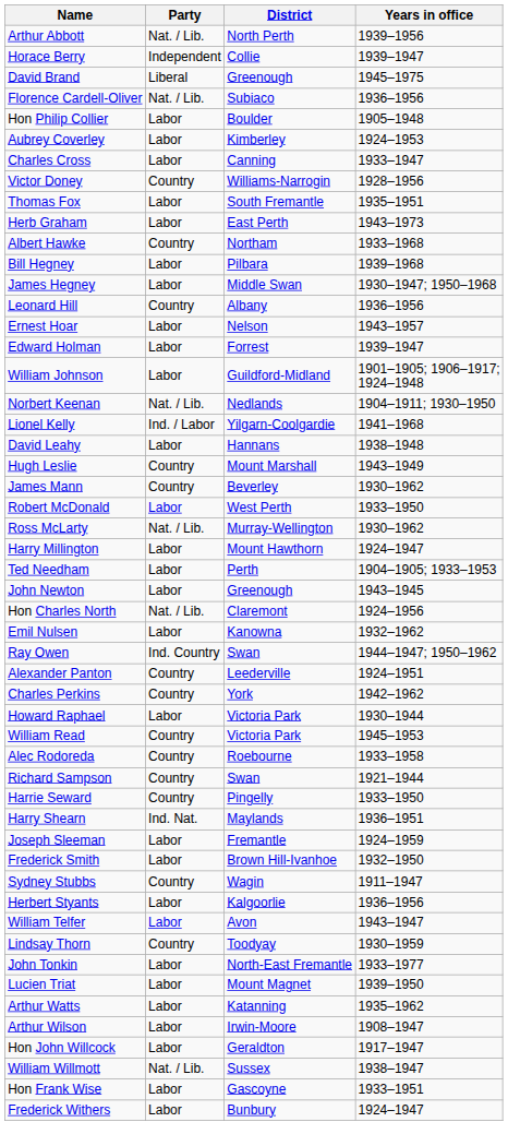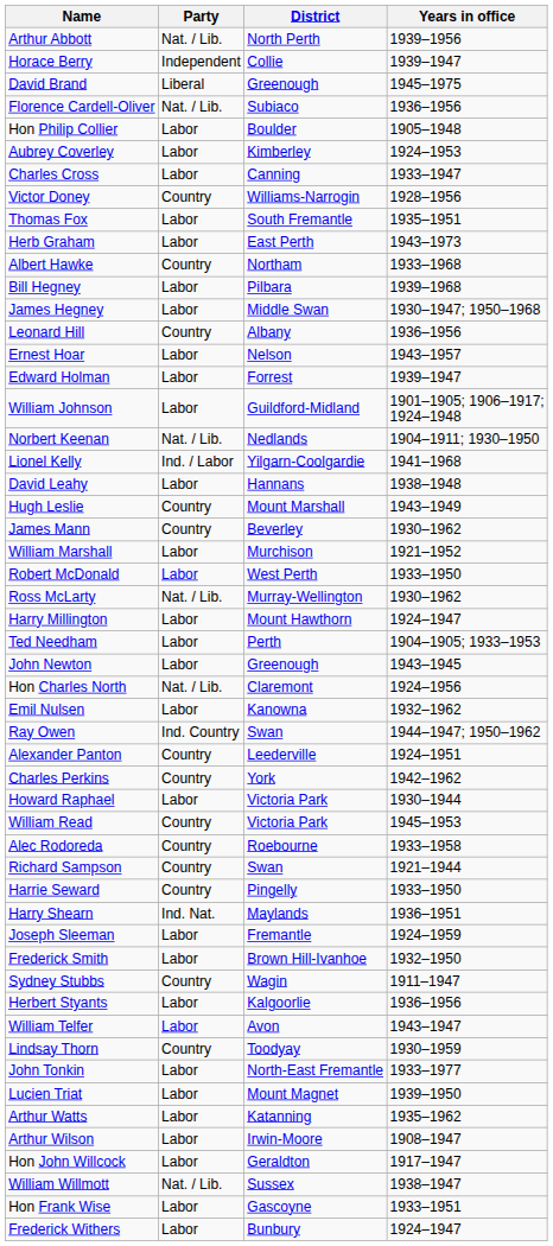 <table class="wikitable sortable">
 <tr>
 <th><strong>Name</strong></th>
 <th><strong>Party</strong></th>
 <th><strong><a href='#'>District</a></strong></th>
 <th><strong>Years in office</strong></th>
 </tr>
 <tr>
 <td><a href='#'>Arthur Abbott</a></td>
 <td>Nat. / Lib.</td>
 <td><a href='#'>North Perth</a></td>
 <td>1939–1956</td>
 </tr>
 <tr>
 <td><a href='#'>Horace Berry</a></td>
 <td>Independent</td>
 <td><a href='#'>Collie</a></td>
 <td>1939–1947</td>
 </tr>
 <tr>
 <td><a href='#'>David Brand</a></td>
 <td>Liberal</td>
 <td><a href='#'>Greenough</a></td>
 <td>1945–1975</td>
 </tr>
 <tr>
 <td><a href='#'>Florence Cardell-Oliver</a></td>
 <td>Nat. / Lib.</td>
 <td><a href='#'>Subiaco</a></td>
 <td>1936–1956</td>
 </tr>
 <tr>
 <td>Hon <a href='#'>Philip Collier</a></td>
 <td>Labor</td>
 <td><a href='#'>Boulder</a></td>
 <td>1905–1948</td>
 </tr>
 <tr>
 <td><a href='#'>Aubrey Coverley</a></td>
 <td>Labor</td>
 <td><a href='#'>Kimberley</a></td>
 <td>1924–1953</td>
 </tr>
 <tr>
 <td><a href='#'>Charles Cross</a></td>
 <td>Labor</td>
 <td><a href='#'>Canning</a></td>
 <td>1933–1947</td>
 </tr>
 <tr>
 <td><a href='#'>Victor Doney</a></td>
 <td>Country</td>
 <td><a href='#'>Williams-Narrogin</a></td>
 <td>1928–1956</td>
 </tr>
 <tr>
 <td><a href='#'>Thomas Fox</a></td>
 <td>Labor</td>
 <td><a href='#'>South Fremantle</a></td>
 <td>1935–1951</td>
 </tr>
 <tr>
 <td><a href='#'>Herb Graham</a></td>
 <td>Labor</td>
 <td><a href='#'>East Perth</a></td>
 <td>1943–1973</td>
 </tr>
 <tr>
 <td><a href='#'>Albert Hawke</a></td>
 <td>Country</td>
 <td><a href='#'>Northam</a></td>
 <td>1933–1968</td>
 </tr>
 <tr>
 <td><a href='#'>Bill Hegney</a></td>
 <td>Labor</td>
 <td><a href='#'>Pilbara</a></td>
 <td>1939–1968</td>
 </tr>
 <tr>
 <td><a href='#'>James Hegney</a></td>
 <td>Labor</td>
 <td><a href='#'>Middle Swan</a></td>
 <td>1930–1947; 1950–1968</td>
 </tr>
 <tr>
 <td><a href='#'>Leonard Hill</a></td>
 <td>Country</td>
 <td><a href='#'>Albany</a></td>
 <td>1936–1956</td>
 </tr>
 <tr>
 <td><a href='#'>Ernest Hoar</a></td>
 <td>Labor</td>
 <td><a href='#'>Nelson</a></td>
 <td>1943–1957</td>
 </tr>
 <tr>
 <td><a href='#'>Edward Holman</a></td>
 <td>Labor</td>
 <td><a href='#'>Forrest</a></td>
 <td>1939–1947</td>
 </tr>
 <tr>
 <td><a href='#'>William Johnson</a></td>
 <td>Labor</td>
 <td><a href='#'>Guildford-Midland</a></td>
 <td>1901–1905; 1906–1917;<br>1924–1948</td>
 </tr>
 <tr>
 <td><a href='#'>Norbert Keenan</a></td>
 <td>Nat. / Lib.</td>
 <td><a href='#'>Nedlands</a></td>
 <td>1904–1911; 1930–1950</td>
 </tr>
 <tr>
 <td><a href='#'>Lionel Kelly</a></td>
 <td>Ind. / Labor</td>
 <td><a href='#'>Yilgarn-Coolgardie</a></td>
 <td>1941–1968</td>
 </tr>
 <tr>
 <td><a href='#'>David Leahy</a></td>
 <td>Labor</td>
 <td><a href='#'>Hannans</a></td>
 <td>1938–1948</td>
 </tr>
 <tr>
 <td><a href='#'>Hugh Leslie</a></td>
 <td>Country</td>
 <td><a href='#'>Mount Marshall</a></td>
 <td>1943–1949</td>
 </tr>
 <tr>
 <td><a href='#'>James Mann</a></td>
 <td>Country</td>
 <td><a href='#'>Beverley</a></td>
 <td>1930–1962</td>
+</tr>
+<tr>
+<td><a href='#'>William Marshall</a></td>
+<td>Labor</td>
+<td><a href='#'>Murchison</a></td>
+<td>1921–1952</td>
 </tr>
 <tr>
 <td><a href='#'>Robert McDonald</a></td>
 <td><a href='#'>Labor</a></td>
 <td><a href='#'>West Perth</a></td>
 <td>1933–1950</td>
 </tr>
 <tr>
 <td><a href='#'>Ross McLarty</a></td>
 <td>Nat. / Lib.</td>
 <td><a href='#'>Murray-Wellington</a></td>
 <td>1930–1962</td>
 </tr>
 <tr>
 <td><a href='#'>Harry Millington</a></td>
 <td>Labor</td>
 <td><a href='#'>Mount Hawthorn</a></td>
 <td>1924–1947</td>
 </tr>
 <tr>
 <td><a href='#'>Ted Needham</a></td>
 <td>Labor</td>
 <td><a href='#'>Perth</a></td>
 <td>1904–1905; 1933–1953</td>
 </tr>
 <tr>
 <td><a href='#'>John Newton</a></td>
 <td>Labor</td>
 <td><a href='#'>Greenough</a></td>
 <td>1943–1945</td>
 </tr>
 <tr>
 <td>Hon <a href='#'>Charles North</a></td>
 <td>Nat. / Lib.</td>
 <td><a href='#'>Claremont</a></td>
 <td>1924–1956</td>
 </tr>
 <tr>
 <td><a href='#'>Emil Nulsen</a></td>
 <td>Labor</td>
 <td><a href='#'>Kanowna</a></td>
 <td>1932–1962</td>
 </tr>
 <tr>
 <td><a href='#'>Ray Owen</a></td>
 <td>Ind. Country</td>
 <td><a href='#'>Swan</a></td>
 <td>1944–1947; 1950–1962</td>
 </tr>
 <tr>
 <td><a href='#'>Alexander Panton</a></td>
 <td>Country</td>
 <td><a href='#'>Leederville</a></td>
 <td>1924–1951</td>
 </tr>
 <tr>
 <td><a href='#'>Charles Perkins</a></td>
 <td>Country</td>
 <td><a href='#'>York</a></td>
 <td>1942–1962</td>
 </tr>
 <tr>
 <td><a href='#'>Howard Raphael</a></td>
 <td>Labor</td>
 <td><a href='#'>Victoria Park</a></td>
 <td>1930–1944</td>
 </tr>
 <tr>
 <td><a href='#'>William Read</a></td>
 <td>Country</td>
 <td><a href='#'>Victoria Park</a></td>
 <td>1945–1953</td>
 </tr>
 <tr>
 <td><a href='#'>Alec Rodoreda</a></td>
 <td>Country</td>
 <td><a href='#'>Roebourne</a></td>
 <td>1933–1958</td>
 </tr>
 <tr>
 <td><a href='#'>Richard Sampson</a></td>
 <td>Country</td>
 <td><a href='#'>Swan</a></td>
 <td>1921–1944</td>
 </tr>
 <tr>
 <td><a href='#'>Harrie Seward</a></td>
 <td>Country</td>
 <td><a href='#'>Pingelly</a></td>
 <td>1933–1950</td>
 </tr>
 <tr>
 <td><a href='#'>Harry Shearn</a></td>
 <td>Ind. Nat.</td>
 <td><a href='#'>Maylands</a></td>
 <td>1936–1951</td>
 </tr>
 <tr>
 <td><a href='#'>Joseph Sleeman</a></td>
 <td>Labor</td>
 <td><a href='#'>Fremantle</a></td>
 <td>1924–1959</td>
 </tr>
 <tr>
 <td><a href='#'>Frederick Smith</a></td>
 <td>Labor</td>
 <td><a href='#'>Brown Hill-Ivanhoe</a></td>
 <td>1932–1950</td>
 </tr>
 <tr>
 <td><a href='#'>Sydney Stubbs</a></td>
 <td>Country</td>
 <td><a href='#'>Wagin</a></td>
 <td>1911–1947</td>
 </tr>
 <tr>
 <td><a href='#'>Herbert Styants</a></td>
 <td>Labor</td>
 <td><a href='#'>Kalgoorlie</a></td>
 <td>1936–1956</td>
 </tr>
 <tr>
 <td><a href='#'>William Telfer</a></td>
 <td><a href='#'>Labor</a></td>
 <td><a href='#'>Avon</a></td>
 <td>1943–1947</td>
 </tr>
 <tr>
 <td><a href='#'>Lindsay Thorn</a></td>
 <td>Country</td>
 <td><a href='#'>Toodyay</a></td>
 <td>1930–1959</td>
 </tr>
 <tr>
 <td><a href='#'>John Tonkin</a></td>
 <td>Labor</td>
 <td><a href='#'>North-East Fremantle</a></td>
 <td>1933–1977</td>
 </tr>
 <tr>
 <td><a href='#'>Lucien Triat</a></td>
 <td>Labor</td>
 <td><a href='#'>Mount Magnet</a></td>
 <td>1939–1950</td>
 </tr>
 <tr>
 <td><a href='#'>Arthur Watts</a></td>
 <td>Labor</td>
 <td><a href='#'>Katanning</a></td>
 <td>1935–1962</td>
 </tr>
 <tr>
 <td><a href='#'>Arthur Wilson</a></td>
 <td>Labor</td>
 <td><a href='#'>Irwin-Moore</a></td>
 <td>1908–1947</td>
 </tr>
 <tr>
 <td>Hon <a href='#'>John Willcock</a></td>
 <td>Labor</td>
 <td><a href='#'>Geraldton</a></td>
 <td>1917–1947</td>
 </tr>
 <tr>
 <td><a href='#'>William Willmott</a></td>
 <td>Nat. / Lib.</td>
 <td><a href='#'>Sussex</a></td>
 <td>1938–1947</td>
 </tr>
 <tr>
 <td>Hon <a href='#'>Frank Wise</a></td>
 <td>Labor</td>
 <td><a href='#'>Gascoyne</a></td>
 <td>1933–1951</td>
 </tr>
 <tr>
 <td><a href='#'>Frederick Withers</a></td>
 <td>Labor</td>
 <td><a href='#'>Bunbury</a></td>
 <td>1924–1947</td>
 </tr>
 </table>
